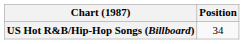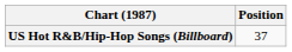 <table class="wikitable plainrowheaders" style="text-align:center">
 <tr>
 <th scope="col">Chart (1987)</th>
 <th scope="col">Position</th>
 </tr>
 <tr>
 <th scope="row">US Hot R&B/Hip-Hop Songs (<em>Billboard</em>)</th>
-<td>34</td>
+<td>37</td>
 </tr>
 </table>
